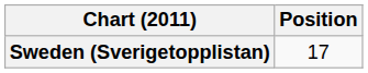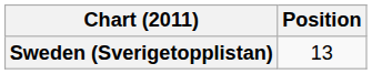 <table class="wikitable plainrowheaders">
 <tr>
 <th scope="col">Chart (2011)</th>
 <th scope="col">Position</th>
 </tr>
 <tr>
 <th scope="row">Sweden (Sverigetopplistan)</th>
-<td style="text-align:center;">17</td>
+<td style="text-align:center;">13</td>
 </tr>
 </table>
